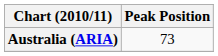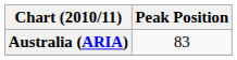 <table class="wikitable plainrowheaders" style="text-align:center">
 <tr>
 <th scope="col">Chart (2010/11)</th>
 <th scope="col">Peak Position</th>
 </tr>
 <tr>
 <th scope="row">Australia (<a href='#'>ARIA</a>) </th>
-<td>73</td>
+<td>83</td>
 </tr>
 <tr>
 </tr>
 </table>
